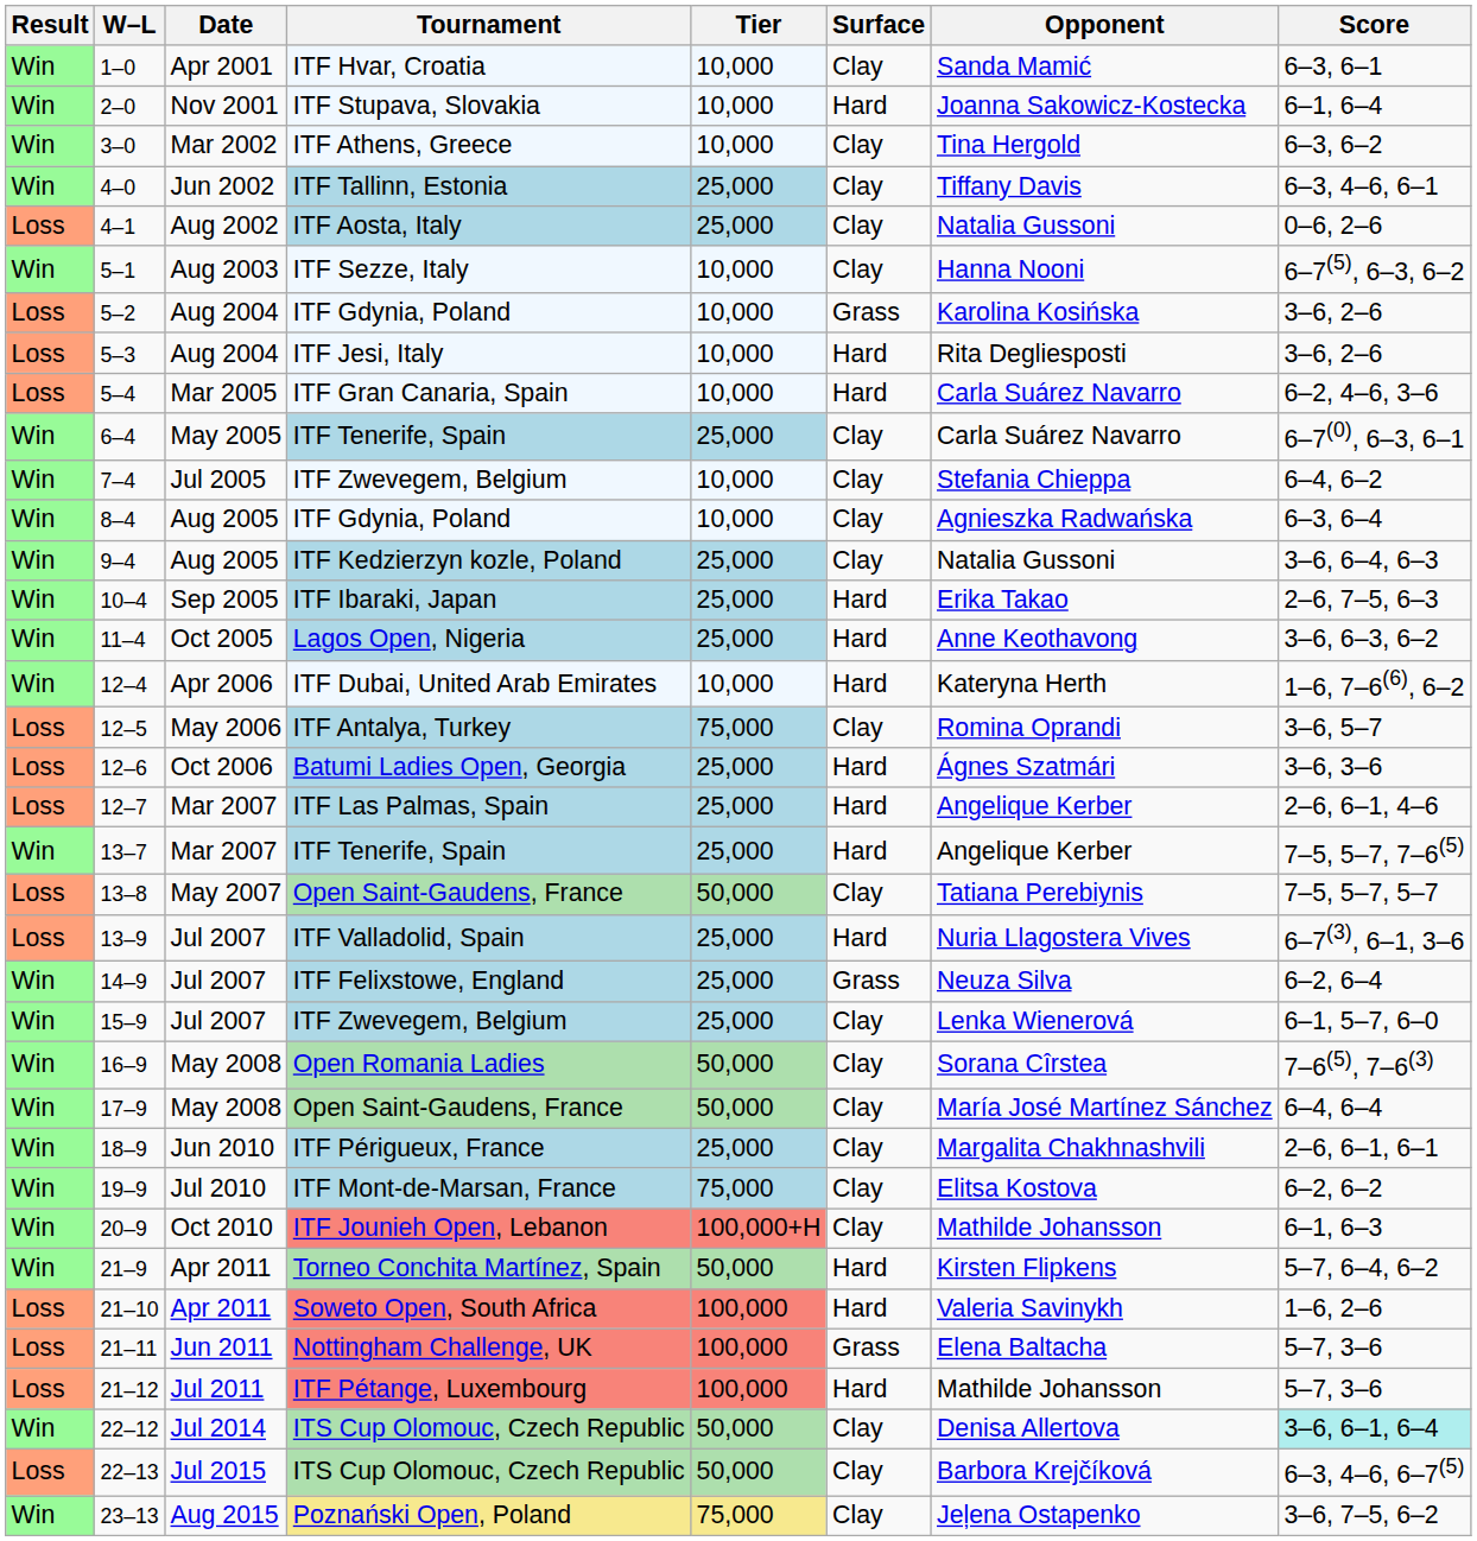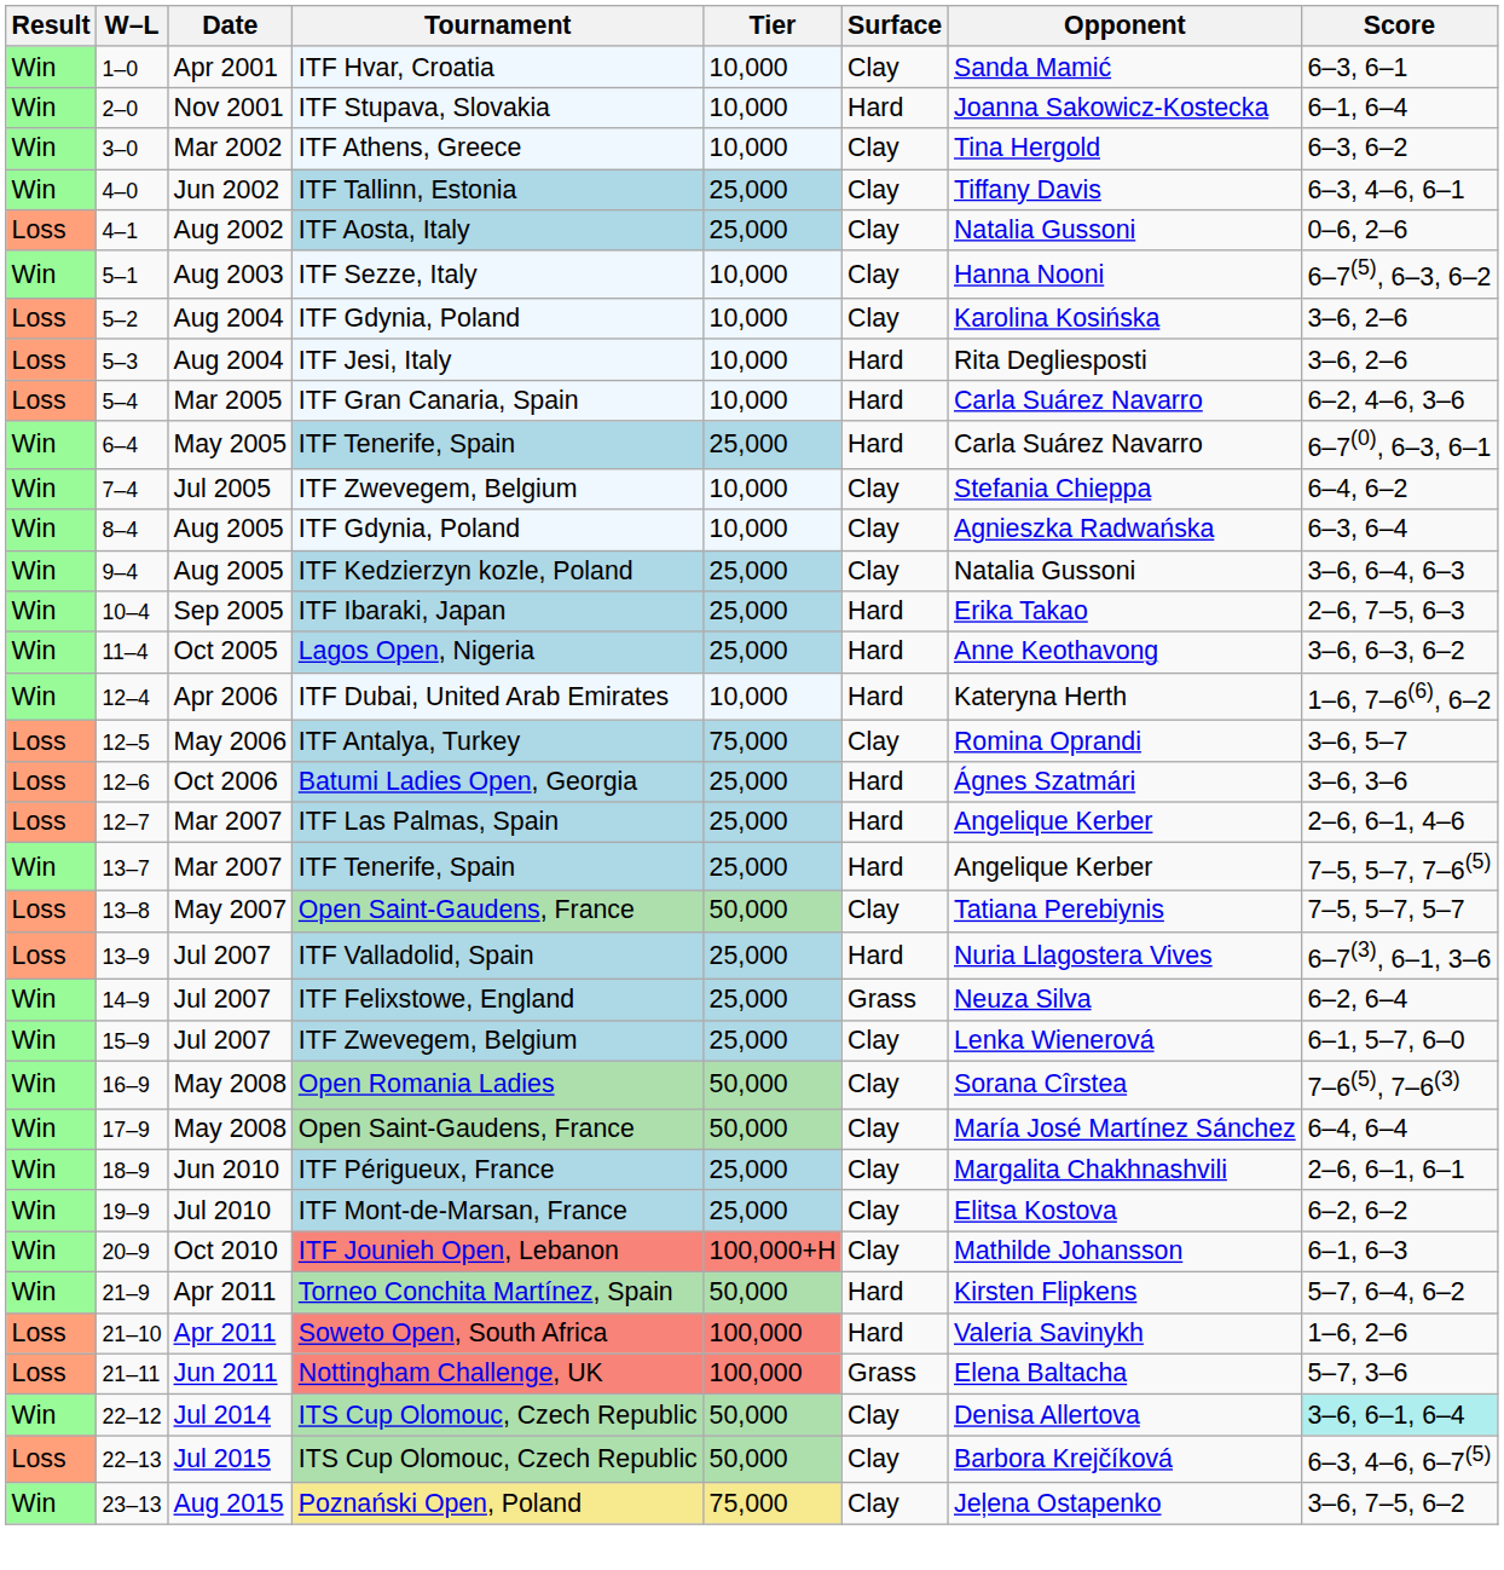 <table class="sortable wikitable">
 <tr>
 <th>Result</th>
 <th class="unsortable">W–L</th>
 <th>Date</th>
 <th>Tournament</th>
 <th>Tier</th>
 <th>Surface</th>
 <th>Opponent</th>
 <th class="unsortable">Score</th>
 </tr>
 <tr>
 <td bgcolor=98FB98>Win</td>
 <td><small>1–0</small></td>
 <td>Apr 2001</td>
 <td bgcolor=#f0f8ff>ITF Hvar, Croatia</td>
 <td bgcolor=#f0f8ff>10,000</td>
 <td>Clay</td>
 <td> <a href='#'>Sanda Mamić</a></td>
 <td>6–3, 6–1</td>
 </tr>
 <tr>
 <td bgcolor=98FB98>Win</td>
 <td><small>2–0</small></td>
 <td>Nov 2001</td>
 <td bgcolor=#f0f8ff>ITF Stupava, Slovakia</td>
 <td bgcolor=#f0f8ff>10,000</td>
 <td>Hard</td>
 <td> <a href='#'>Joanna Sakowicz-Kostecka</a></td>
 <td>6–1, 6–4</td>
 </tr>
 <tr>
 <td bgcolor=98FB98>Win</td>
 <td><small>3–0</small></td>
 <td>Mar 2002</td>
 <td bgcolor=#f0f8ff>ITF Athens, Greece</td>
 <td bgcolor=#f0f8ff>10,000</td>
 <td>Clay</td>
 <td> <a href='#'>Tina Hergold</a></td>
 <td>6–3, 6–2</td>
 </tr>
 <tr>
 <td bgcolor=98FB98>Win</td>
 <td><small>4–0</small></td>
 <td>Jun 2002</td>
 <td bgcolor=lightblue>ITF Tallinn, Estonia</td>
 <td bgcolor=lightblue>25,000</td>
 <td>Clay</td>
 <td> <a href='#'>Tiffany Davis</a></td>
 <td>6–3, 4–6, 6–1</td>
 </tr>
 <tr>
 <td bgcolor=ffa07a>Loss</td>
 <td><small>4–1</small></td>
 <td>Aug 2002</td>
 <td bgcolor=lightblue>ITF Aosta, Italy</td>
 <td bgcolor=lightblue>25,000</td>
 <td>Clay</td>
 <td> <a href='#'>Natalia Gussoni</a></td>
 <td>0–6, 2–6</td>
 </tr>
 <tr>
 <td bgcolor=98FB98>Win</td>
 <td><small>5–1</small></td>
 <td>Aug 2003</td>
 <td bgcolor=#f0f8ff>ITF Sezze, Italy</td>
 <td bgcolor=#f0f8ff>10,000</td>
 <td>Clay</td>
 <td> <a href='#'>Hanna Nooni</a></td>
 <td>6–7<sup>(5)</sup>, 6–3, 6–2</td>
 </tr>
 <tr>
 <td bgcolor=ffa07a>Loss</td>
 <td><small>5–2</small></td>
 <td>Aug 2004</td>
 <td bgcolor=#f0f8ff>ITF Gdynia, Poland</td>
 <td bgcolor=#f0f8ff>10,000</td>
-<td>Grass</td>
+<td>Clay</td>
 <td> <a href='#'>Karolina Kosińska</a></td>
 <td>3–6, 2–6</td>
 </tr>
 <tr>
 <td bgcolor=ffa07a>Loss</td>
 <td><small>5–3</small></td>
 <td>Aug 2004</td>
 <td bgcolor=#f0f8ff>ITF Jesi, Italy</td>
 <td bgcolor=#f0f8ff>10,000</td>
 <td>Hard</td>
 <td> Rita Degliesposti</td>
 <td>3–6, 2–6</td>
 </tr>
 <tr>
 <td bgcolor=ffa07a>Loss</td>
 <td><small>5–4</small></td>
 <td>Mar 2005</td>
 <td bgcolor=#f0f8ff>ITF Gran Canaria, Spain</td>
 <td bgcolor=#f0f8ff>10,000</td>
 <td>Hard</td>
 <td> <a href='#'>Carla Suárez Navarro</a></td>
 <td>6–2, 4–6, 3–6</td>
 </tr>
 <tr>
 <td bgcolor=98FB98>Win</td>
 <td><small>6–4</small></td>
 <td>May 2005</td>
 <td bgcolor=lightblue>ITF Tenerife, Spain</td>
 <td bgcolor=lightblue>25,000</td>
-<td>Clay</td>
+<td>Hard</td>
 <td> Carla Suárez Navarro</td>
 <td>6–7<sup>(0)</sup>, 6–3, 6–1</td>
 </tr>
 <tr>
 <td bgcolor=98FB98>Win</td>
 <td><small>7–4</small></td>
 <td>Jul 2005</td>
 <td bgcolor=#f0f8ff>ITF Zwevegem, Belgium</td>
 <td bgcolor=#f0f8ff>10,000</td>
 <td>Clay</td>
 <td> <a href='#'>Stefania Chieppa</a></td>
 <td>6–4, 6–2</td>
 </tr>
 <tr>
 <td bgcolor=98FB98>Win</td>
 <td><small>8–4</small></td>
 <td>Aug 2005</td>
 <td bgcolor=#f0f8ff>ITF Gdynia, Poland</td>
 <td bgcolor=#f0f8ff>10,000</td>
 <td>Clay</td>
 <td> <a href='#'>Agnieszka Radwańska</a></td>
 <td>6–3, 6–4</td>
 </tr>
 <tr>
 <td bgcolor=98FB98>Win</td>
 <td><small>9–4</small></td>
 <td>Aug 2005</td>
 <td bgcolor=lightblue>ITF Kedzierzyn kozle, Poland</td>
 <td bgcolor=lightblue>25,000</td>
 <td>Clay</td>
 <td> Natalia Gussoni</td>
 <td>3–6, 6–4, 6–3</td>
 </tr>
 <tr>
 <td bgcolor=98FB98>Win</td>
 <td><small>10–4</small></td>
 <td>Sep 2005</td>
 <td bgcolor=lightblue>ITF Ibaraki, Japan</td>
 <td bgcolor=lightblue>25,000</td>
 <td>Hard</td>
 <td> <a href='#'>Erika Takao</a></td>
 <td>2–6, 7–5, 6–3</td>
 </tr>
 <tr>
 <td bgcolor=98FB98>Win</td>
 <td><small>11–4</small></td>
 <td>Oct 2005</td>
 <td bgcolor=lightblue><a href='#'>Lagos Open</a>, Nigeria</td>
 <td bgcolor=lightblue>25,000</td>
 <td>Hard</td>
 <td> <a href='#'>Anne Keothavong</a></td>
 <td>3–6, 6–3, 6–2</td>
 </tr>
 <tr>
 <td bgcolor=98FB98>Win</td>
 <td><small>12–4</small></td>
 <td>Apr 2006</td>
 <td bgcolor=#f0f8ff>ITF Dubai, United Arab Emirates</td>
 <td bgcolor=#f0f8ff>10,000</td>
 <td>Hard</td>
 <td> Kateryna Herth</td>
 <td>1–6, 7–6<sup>(6)</sup>, 6–2</td>
 </tr>
 <tr>
 <td bgcolor=ffa07a>Loss</td>
 <td><small>12–5</small></td>
 <td>May 2006</td>
 <td bgcolor=lightblue>ITF Antalya, Turkey</td>
 <td bgcolor=lightblue>75,000</td>
 <td>Clay</td>
 <td> <a href='#'>Romina Oprandi</a></td>
 <td>3–6, 5–7</td>
 </tr>
 <tr>
 <td bgcolor=ffa07a>Loss</td>
 <td><small>12–6</small></td>
 <td>Oct 2006</td>
 <td bgcolor=lightblue><a href='#'>Batumi Ladies Open</a>, Georgia</td>
 <td bgcolor=lightblue>25,000</td>
 <td>Hard</td>
 <td> <a href='#'>Ágnes Szatmári</a></td>
 <td>3–6, 3–6</td>
 </tr>
 <tr>
 <td bgcolor=ffa07a>Loss</td>
 <td><small>12–7</small></td>
 <td>Mar 2007</td>
 <td bgcolor=lightblue>ITF Las Palmas, Spain</td>
 <td bgcolor=lightblue>25,000</td>
 <td>Hard</td>
 <td> <a href='#'>Angelique Kerber</a></td>
 <td>2–6, 6–1, 4–6</td>
 </tr>
 <tr>
 <td bgcolor=98FB98>Win</td>
 <td><small>13–7</small></td>
 <td>Mar 2007</td>
 <td bgcolor=lightblue>ITF Tenerife, Spain</td>
 <td bgcolor=lightblue>25,000</td>
 <td>Hard</td>
 <td> Angelique Kerber</td>
 <td>7–5, 5–7, 7–6<sup>(5)</sup></td>
 </tr>
 <tr>
 <td bgcolor=ffa07a>Loss</td>
 <td><small>13–8</small></td>
 <td>May 2007</td>
 <td bgcolor=#addfad><a href='#'>Open Saint-Gaudens</a>, France</td>
 <td bgcolor=#addfad>50,000</td>
 <td>Clay</td>
 <td> <a href='#'>Tatiana Perebiynis</a></td>
 <td>7–5, 5–7, 5–7</td>
 </tr>
 <tr>
 <td bgcolor=ffa07a>Loss</td>
 <td><small>13–9</small></td>
 <td>Jul 2007</td>
 <td bgcolor=lightblue>ITF Valladolid, Spain</td>
 <td bgcolor=lightblue>25,000</td>
 <td>Hard</td>
 <td> <a href='#'>Nuria Llagostera Vives</a></td>
 <td>6–7<sup>(3)</sup>, 6–1, 3–6</td>
 </tr>
 <tr>
 <td bgcolor=98FB98>Win</td>
 <td><small>14–9</small></td>
 <td>Jul 2007</td>
 <td bgcolor=lightblue>ITF Felixstowe, England</td>
 <td bgcolor=lightblue>25,000</td>
 <td>Grass</td>
 <td> <a href='#'>Neuza Silva</a></td>
 <td>6–2, 6–4</td>
 </tr>
 <tr>
 <td bgcolor=98FB98>Win</td>
 <td><small>15–9</small></td>
 <td>Jul 2007</td>
 <td bgcolor=lightblue>ITF Zwevegem, Belgium</td>
 <td bgcolor=lightblue>25,000</td>
 <td>Clay</td>
 <td> <a href='#'>Lenka Wienerová</a></td>
 <td>6–1, 5–7, 6–0</td>
 </tr>
 <tr>
 <td bgcolor=98FB98>Win</td>
 <td><small>16–9</small></td>
 <td>May 2008</td>
 <td bgcolor=#addfad><a href='#'>Open Romania Ladies</a></td>
 <td bgcolor=#addfad>50,000</td>
 <td>Clay</td>
 <td> <a href='#'>Sorana Cîrstea</a></td>
 <td>7–6<sup>(5)</sup>, 7–6<sup>(3)</sup></td>
 </tr>
 <tr>
 <td bgcolor=98FB98>Win</td>
 <td><small>17–9</small></td>
 <td>May 2008</td>
 <td bgcolor=#addfad>Open Saint-Gaudens, France</td>
 <td bgcolor=#addfad>50,000</td>
 <td>Clay</td>
 <td> <a href='#'>María José Martínez Sánchez</a></td>
 <td>6–4, 6–4</td>
 </tr>
 <tr>
 <td bgcolor=98FB98>Win</td>
 <td><small>18–9</small></td>
 <td>Jun 2010</td>
 <td bgcolor=lightblue>ITF Périgueux, France</td>
 <td bgcolor=lightblue>25,000</td>
 <td>Clay</td>
 <td> <a href='#'>Margalita Chakhnashvili</a></td>
 <td>2–6, 6–1, 6–1</td>
 </tr>
 <tr>
 <td bgcolor=98FB98>Win</td>
 <td><small>19–9</small></td>
 <td>Jul 2010</td>
 <td bgcolor=lightblue>ITF Mont-de-Marsan, France</td>
-<td bgcolor=lightblue>75,000</td>
+<td bgcolor=lightblue>25,000</td>
 <td>Clay</td>
 <td> <a href='#'>Elitsa Kostova</a></td>
 <td>6–2, 6–2</td>
 </tr>
 <tr>
 <td bgcolor=98FB98>Win</td>
 <td><small>20–9</small></td>
 <td>Oct 2010</td>
 <td bgcolor=#f88379><a href='#'>ITF Jounieh Open</a>, Lebanon</td>
 <td bgcolor=#f88379>100,000+H</td>
 <td>Clay</td>
 <td> <a href='#'>Mathilde Johansson</a></td>
 <td>6–1, 6–3</td>
 </tr>
 <tr>
 <td bgcolor=98FB98>Win</td>
 <td><small>21–9</small></td>
 <td>Apr 2011</td>
 <td bgcolor=#addfad><a href='#'>Torneo Conchita Martínez</a>, Spain</td>
 <td bgcolor=#addfad>50,000</td>
 <td>Hard</td>
 <td> <a href='#'>Kirsten Flipkens</a></td>
 <td>5–7, 6–4, 6–2</td>
 </tr>
 <tr>
 <td bgcolor=ffa07a>Loss</td>
 <td><small>21–10</small></td>
 <td><a href='#'>Apr 2011</a></td>
 <td bgcolor=#f88379><a href='#'>Soweto Open</a>, South Africa</td>
 <td bgcolor=#f88379>100,000</td>
 <td>Hard</td>
 <td> <a href='#'>Valeria Savinykh</a></td>
 <td>1–6, 2–6</td>
 </tr>
 <tr>
 <td bgcolor=ffa07a>Loss</td>
 <td><small>21–11</small></td>
 <td><a href='#'>Jun 2011</a></td>
 <td bgcolor=#f88379><a href='#'>Nottingham Challenge</a>, UK</td>
 <td bgcolor=#f88379>100,000</td>
 <td>Grass</td>
 <td> <a href='#'>Elena Baltacha</a></td>
 <td>5–7, 3–6</td>
 </tr>
 <tr>
-<td bgcolor=ffa07a>Loss</td>
-<td><small>21–12</small></td>
-<td><a href='#'>Jul 2011</a></td>
-<td bgcolor=#f88379><a href='#'>ITF Pétange</a>, Luxembourg</td>
-<td bgcolor=#f88379>100,000</td>
-<td>Hard</td>
-<td> Mathilde Johansson</td>
-<td>5–7, 3–6</td>
-</tr>
-<tr>
 <td bgcolor=98FB98>Win</td>
 <td><small>22–12</small></td>
 <td><a href='#'>Jul 2014</a></td>
 <td bgcolor=#addfad><a href='#'>ITS Cup Olomouc</a>, Czech Republic</td>
 <td bgcolor=#addfad>50,000</td>
 <td>Clay</td>
 <td> <a href='#'>Denisa Allertova</a></td>
 <td style="background: paleturquoise;">3–6, 6–1, 6–4</td>
 </tr>
 <tr>
 <td bgcolor=ffa07a>Loss</td>
 <td><small>22–13</small></td>
 <td><a href='#'>Jul 2015</a></td>
 <td bgcolor=#addfad>ITS Cup Olomouc, Czech Republic</td>
 <td bgcolor=#addfad>50,000</td>
 <td>Clay</td>
 <td> <a href='#'>Barbora Krejčíková</a></td>
 <td>6–3, 4–6, 6–7<sup>(5)</sup></td>
 </tr>
 <tr>
 <td bgcolor=98FB98>Win</td>
 <td><small>23–13</small></td>
 <td><a href='#'>Aug 2015</a></td>
 <td bgcolor=f7e98e><a href='#'>Poznański Open</a>, Poland</td>
 <td bgcolor=f7e98e>75,000</td>
 <td>Clay</td>
 <td> <a href='#'>Jeļena Ostapenko</a></td>
 <td>3–6, 7–5, 6–2</td>
 </tr>
 </table>
